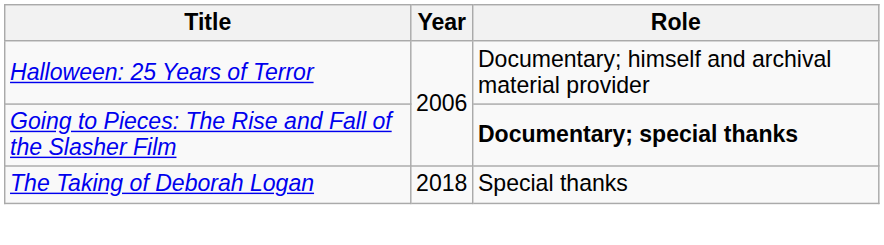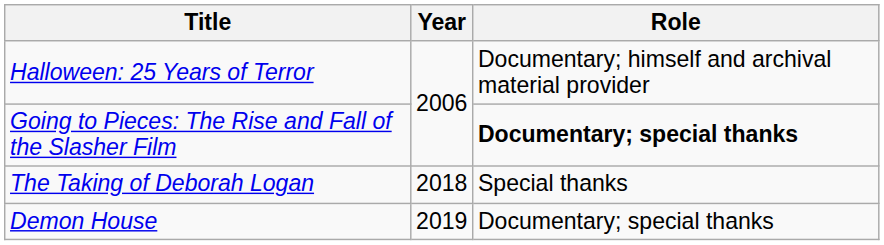 <table class="wikitable plainrowheaders sortable">
 <tr>
 <th scope="col">Title</th>
 <th scope="col">Year</th>
 <th scope="col">Role</th>
 </tr>
 <tr>
 <td><em><a href='#'>Halloween: 25 Years of Terror</a></em></td>
 <td rowspan="2">2006</td>
 <td>Documentary; himself and archival material provider</td>
 </tr>
 <tr>
 <td><em><a href='#'>Going to Pieces: The Rise and Fall of the Slasher Film</a></em></td>
 <td><strong>Documentary; special thanks</strong></td>
 </tr>
 <tr>
 <td><em><a href='#'>The Taking of Deborah Logan</a></em></td>
 <td>2018</td>
 <td>Special thanks</td>
 </tr>
+<tr>
+<td><em><a href='#'>Demon House</a></em></td>
+<td>2019</td>
+<td>Documentary; special thanks</td>
+</tr>
 </table>
